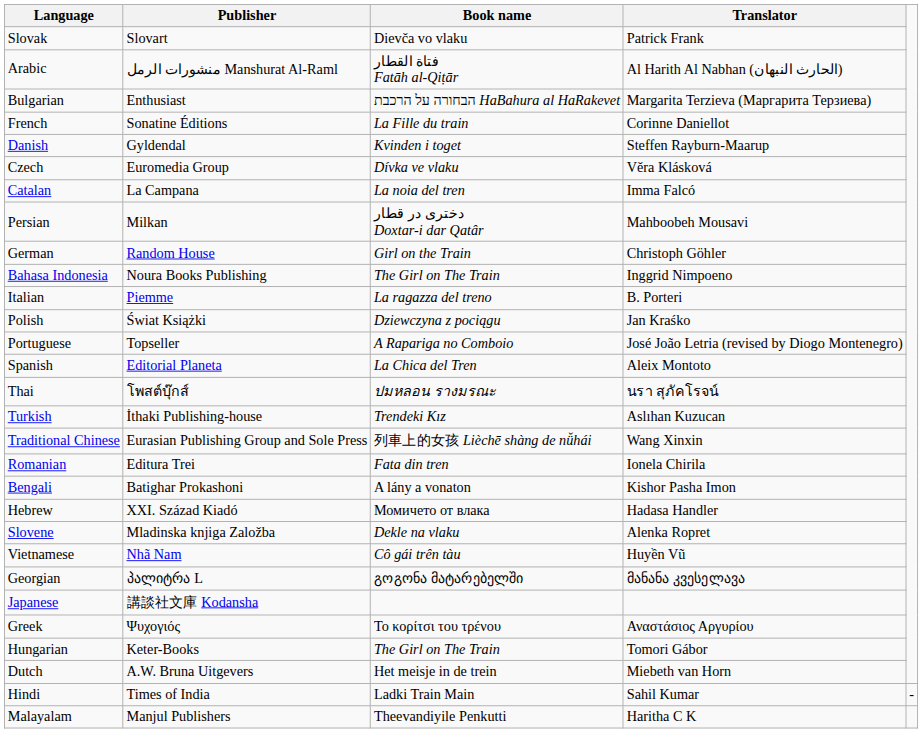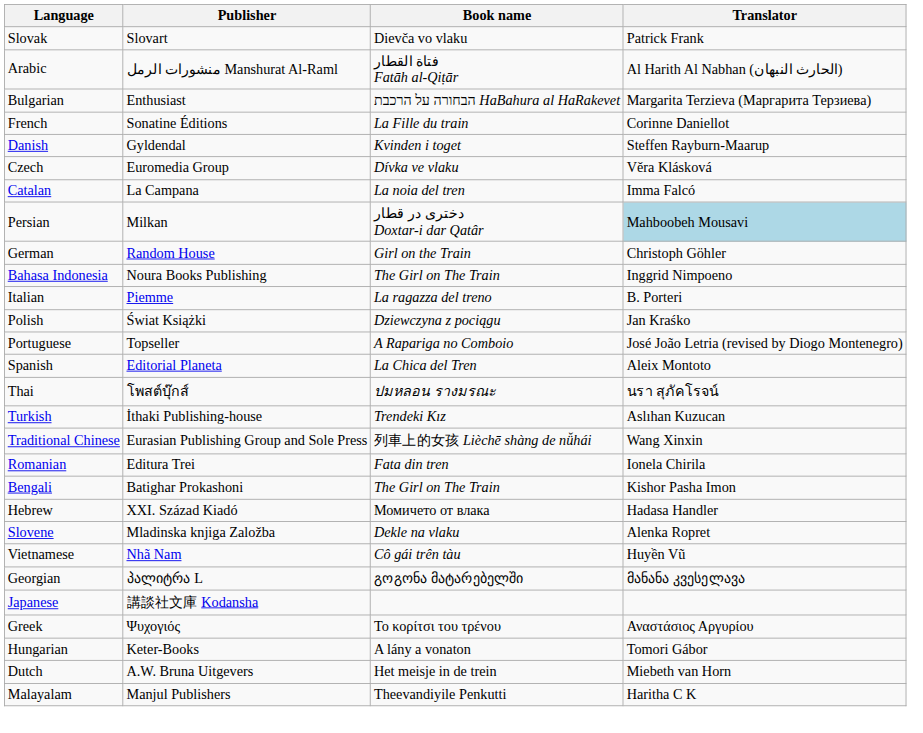 <table class="wikitable sortable">
 <tr>
 <th>Language</th>
 <th>Publisher</th>
 <th>Book name</th>
 <th>Translator</th>
 </tr>
 <tr>
 <td>Slovak</td>
 <td>Slovart</td>
 <td>Dievča vo vlaku</td>
 <td>Patrick Frank</td>
 </tr>
 <tr>
 <td>Arabic</td>
 <td>منشورات الرمل Manshurat Al-Raml</td>
 <td>فتاة القطار <br><em>Fatāh al-Qiṭār</em></td>
 <td>Al Harith Al Nabhan (الحارث النبهان)</td>
 </tr>
 <tr>
 <td>Bulgarian</td>
 <td>Enthusiast</td>
 <td>הבחורה על הרכבת <em>HaBahura al HaRakevet</em></td>
 <td>Margarita Terzieva (Маргарита Терзиева)</td>
 </tr>
 <tr>
 <td>French</td>
 <td>Sonatine Éditions</td>
 <td><em>La Fille du train</em></td>
 <td>Corinne Daniellot</td>
 </tr>
 <tr>
 <td><a href='#'>Danish</a></td>
 <td>Gyldendal</td>
 <td><em>Kvinden i toget</em></td>
 <td>Steffen Rayburn-Maarup</td>
 </tr>
 <tr>
 <td>Czech</td>
 <td>Euromedia Group</td>
 <td><em>Dívka ve vlaku</em></td>
 <td>Věra Klásková</td>
 </tr>
 <tr>
 <td><a href='#'>Catalan</a></td>
 <td>La Campana</td>
 <td><em>La noia del tren</em></td>
 <td>Imma Falcó</td>
 </tr>
 <tr>
 <td>Persian</td>
 <td>Milkan</td>
 <td>دخترى در قطار<br><em>Doxtar-i dar Qatâr</em></td>
-<td>Mahboobeh Mousavi</td>
+<td style="background: lightblue;">Mahboobeh Mousavi</td>
 </tr>
 <tr>
 <td>German</td>
 <td><a href='#'>Random House</a></td>
 <td><em>Girl on the Train</em></td>
 <td>Christoph Göhler</td>
 </tr>
 <tr>
 <td><a href='#'>Bahasa Indonesia</a></td>
 <td>Noura Books Publishing</td>
 <td><em>The Girl on The Train</em></td>
 <td>Inggrid Nimpoeno</td>
 </tr>
 <tr>
 <td>Italian</td>
 <td><a href='#'>Piemme</a></td>
 <td><em>La ragazza del treno</em></td>
 <td>B. Porteri</td>
 </tr>
 <tr>
 <td>Polish</td>
 <td>Świat Książki</td>
 <td><em>Dziewczyna z pociągu</em></td>
 <td>Jan Kraśko</td>
 </tr>
 <tr>
 <td>Portuguese</td>
 <td>Topseller</td>
 <td><em>A Rapariga no Comboio</em></td>
 <td>José João Letria (revised by Diogo Montenegro)</td>
 </tr>
 <tr>
 <td>Spanish</td>
 <td><a href='#'>Editorial Planeta</a></td>
 <td><em>La Chica del Tren</em></td>
 <td>Aleix Montoto</td>
 </tr>
 <tr>
 <td>Thai</td>
 <td>โพสต์บุ๊กส์</td>
 <td><em>ปมหลอน รางมรณะ</em></td>
 <td>นรา สุภัคโรจน์</td>
 </tr>
 <tr>
 <td><a href='#'>Turkish</a></td>
 <td>İthaki Publishing-house</td>
 <td><em>Trendeki Kız</em></td>
 <td>Aslıhan Kuzucan</td>
 </tr>
 <tr>
 <td><a href='#'>Traditional Chinese</a></td>
 <td>Eurasian Publishing Group and Sole Press</td>
 <td>列車上的女孩 <em>Lièchē shàng de nǚhái</em></td>
 <td>Wang Xinxin</td>
 </tr>
 <tr>
 <td><a href='#'>Romanian</a></td>
 <td>Editura Trei</td>
 <td><em>Fata din tren</em></td>
 <td>Ionela Chirila</td>
 </tr>
 <tr>
 <td><a href='#'>Bengali</a></td>
 <td>Batighar Prokashoni</td>
-<td>A lány a vonaton</td>
+<td><em>The Girl on The Train</em></td>
 <td>Kishor Pasha Imon</td>
 </tr>
 <tr>
 <td>Hebrew</td>
 <td>XXI. Század Kiadó</td>
 <td>Момичето от влака</td>
 <td>Hadasa Handler</td>
 </tr>
 <tr>
 <td><a href='#'>Slovene</a></td>
 <td>Mladinska knjiga Založba</td>
 <td><em>Dekle na vlaku</em></td>
 <td>Alenka Ropret</td>
 </tr>
 <tr>
 <td>Vietnamese</td>
 <td><a href='#'>Nhã Nam</a></td>
 <td><em>Cô gái trên tàu</em></td>
 <td>Huyền Vũ</td>
 </tr>
 <tr>
 <td>Georgian</td>
 <td>პალიტრა L</td>
 <td>გოგონა მატარებელში</td>
 <td>მანანა კვესელავა</td>
 </tr>
 <tr>
 <td><a href='#'>Japanese</a></td>
 <td>講談社文庫 <a href='#'>Kodansha</a></td>
 <td></td>
 <td></td>
 </tr>
 <tr>
 <td>Greek</td>
 <td>Ψυχογιός</td>
 <td>Το κορίτσι του τρένου</td>
 <td>Αναστάσιος Αργυρίου</td>
 </tr>
 <tr>
 <td>Hungarian</td>
 <td>Keter-Books</td>
-<td><em>The Girl on The Train</em></td>
+<td>A lány a vonaton</td>
 <td>Tomori Gábor</td>
 </tr>
 <tr>
 <td>Dutch</td>
 <td>A.W. Bruna Uitgevers</td>
 <td>Het meisje in de trein</td>
 <td>Miebeth van Horn</td>
 </tr>
 <tr>
-<td>Hindi</td>
-<td>Times of India</td>
-<td>Ladki Train Main</td>
-<td>Sahil Kumar</td>
-<td>-</td>
-</tr>
-<tr>
 <td>Malayalam</td>
 <td>Manjul Publishers</td>
 <td>Theevandiyile Penkutti</td>
 <td>Haritha C K</td>
 </tr>
 </table>
